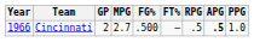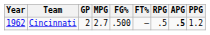 <table class="wikitable sortable" style="font-size:95%; text-align:right;">
 <tr>
 <th>Year</th>
 <th>Team</th>
 <th>GP</th>
 <th>MPG</th>
 <th>FG%</th>
 <th>FT%</th>
 <th>RPG</th>
 <th>APG</th>
 <th>PPG</th>
 </tr>
 <tr>
-<td style="text-align:left;"><a href='#'>1966</a></td>
+<td style="text-align:left;"><a href='#'>1962</a></td>
 <td style="text-align:left;"><a href='#'>Cincinnati</a></td>
 <td>2</td>
 <td>2.7</td>
 <td>.500</td>
 <td>–</td>
 <td>.5</td>
 <td><strong>.5</strong></td>
-<td>1.0</td>
+<td>1.2</td>
 </tr>
 </table>
